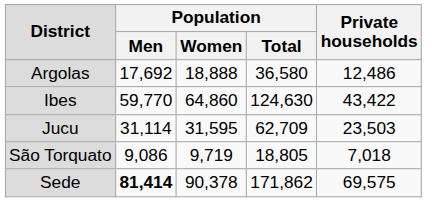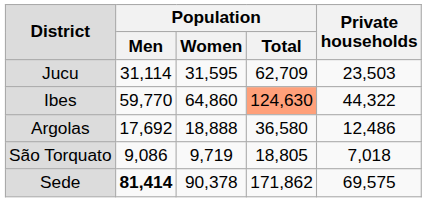 <table class="wikitable" style="text-align:center; margin:0 auto;">
 <tr>
 <th rowspan="2" style="background:#dcdcdc;">District</th>
 <th colspan="3">Population</th>
 <th rowspan="2">Private<br>households</th>
 </tr>
 <tr>
 <th>Men</th>
 <th>Women</th>
 <th>Total</th>
 </tr>
 <tr>
+<td style="background:#dcdcdc;">Jucu</td>
+<td>31,114</td>
+<td>31,595</td>
+<td>62,709</td>
+<td>23,503</td>
+</tr>
+<tr>
+<td style="background:#dcdcdc;">Ibes</td>
+<td>59,770</td>
+<td>64,860</td>
+<td style="background: lightsalmon;">124,630</td>
+<td>44,322</td>
+</tr>
+<tr>
 <td style="background:#dcdcdc;">Argolas</td>
 <td>17,692</td>
 <td>18,888</td>
 <td>36,580</td>
 <td>12,486</td>
-</tr>
-<tr>
-<td style="background:#dcdcdc;">Ibes</td>
-<td>59,770</td>
-<td>64,860</td>
-<td>124,630</td>
-<td>43,422</td>
-</tr>
-<tr>
-<td style="background:#dcdcdc;">Jucu</td>
-<td>31,114</td>
-<td>31,595</td>
-<td>62,709</td>
-<td>23,503</td>
 </tr>
 <tr>
 <td style="background:#dcdcdc;">São Torquato</td>
 <td>9,086</td>
 <td>9,719</td>
 <td>18,805</td>
 <td>7,018</td>
 </tr>
 <tr>
 <td style="background:#dcdcdc;">Sede</td>
 <td><strong>81,414</strong></td>
 <td>90,378</td>
 <td>171,862</td>
 <td>69,575</td>
 </tr>
 </table>
